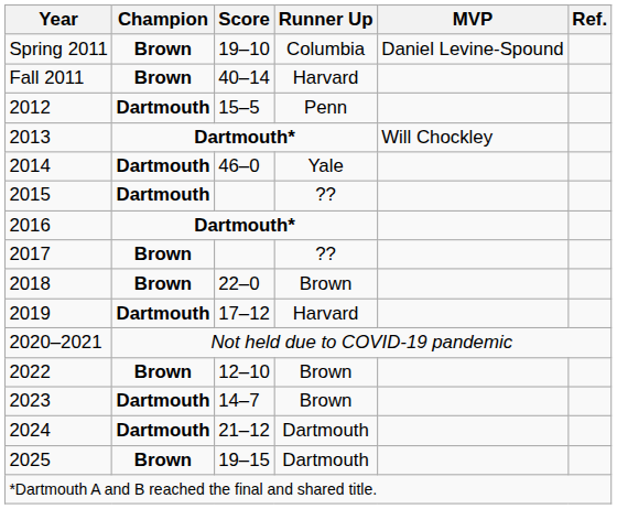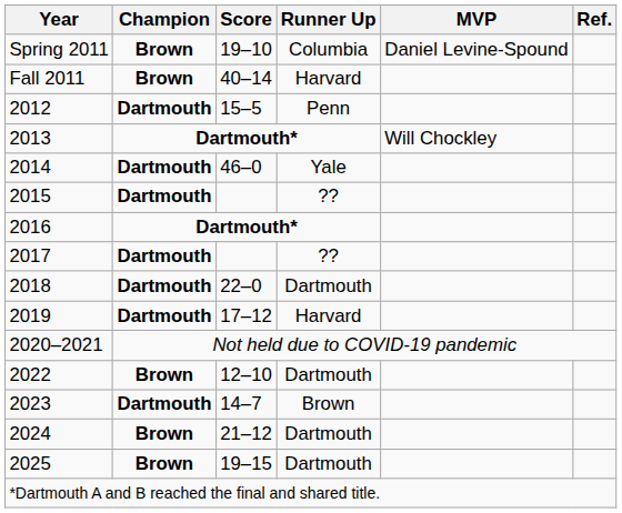 <table class=wikitable>
 <tr>
 <th>Year</th>
 <th>Champion</th>
 <th>Score</th>
 <th>Runner Up</th>
 <th>MVP</th>
 <th>Ref.</th>
 </tr>
 <tr>
 <td>Spring 2011</td>
 <td align=center><strong>Brown</strong></td>
 <td>19–10</td>
 <td align=center>Columbia</td>
 <td>Daniel Levine-Spound</td>
 <td></td>
 </tr>
 <tr>
 <td>Fall 2011</td>
 <td align=center><strong>Brown</strong></td>
 <td>40–14</td>
 <td align=center>Harvard</td>
 <td></td>
 <td></td>
 </tr>
 <tr>
 <td>2012</td>
 <td align=center><strong>Dartmouth</strong></td>
 <td>15–5</td>
 <td align=center>Penn</td>
 <td></td>
 <td></td>
 </tr>
 <tr>
 <td>2013</td>
 <td colspan=3 align=center><strong>Dartmouth*</strong></td>
 <td>Will Chockley</td>
 <td></td>
 </tr>
 <tr>
 <td>2014</td>
 <td align=center><strong>Dartmouth</strong></td>
 <td>46–0</td>
 <td align=center>Yale</td>
 <td></td>
 <td></td>
 </tr>
 <tr>
 <td>2015</td>
 <td align=center><strong>Dartmouth</strong></td>
 <td></td>
 <td align=center>??</td>
 <td></td>
 <td></td>
 </tr>
 <tr>
 <td>2016</td>
 <td colspan=3  align=center><strong>Dartmouth*</strong></td>
 <td></td>
 <td></td>
 </tr>
 <tr>
 <td>2017</td>
-<td align=center><strong>Brown</strong></td>
+<td align=center><strong>Dartmouth</strong></td>
 <td></td>
 <td align=center>??</td>
 <td></td>
 <td></td>
 </tr>
 <tr>
 <td>2018</td>
-<td align=center><strong>Brown</strong></td>
+<td align=center><strong>Dartmouth</strong></td>
 <td>22–0</td>
-<td align=center>Brown</td>
+<td align=center>Dartmouth</td>
 <td></td>
 <td></td>
 </tr>
 <tr>
 <td>2019</td>
 <td align=center><strong>Dartmouth</strong></td>
 <td>17–12</td>
 <td align=center>Harvard</td>
 <td></td>
 <td></td>
 </tr>
 <tr>
 <td>2020–2021</td>
 <td colspan=5 align=center><em>Not held due to COVID-19 pandemic</em></td>
 </tr>
 <tr>
 <td>2022</td>
 <td align=center><strong>Brown</strong></td>
 <td>12–10</td>
-<td align=center>Brown</td>
+<td align=center>Dartmouth</td>
 <td></td>
 <td></td>
 </tr>
 <tr>
 <td>2023</td>
 <td align=center><strong>Dartmouth</strong></td>
 <td>14–7</td>
 <td align=center>Brown</td>
 <td></td>
 <td></td>
 </tr>
 <tr>
 <td>2024</td>
-<td align=center><strong>Dartmouth</strong></td>
+<td align=center><strong>Brown</strong></td>
 <td>21–12</td>
 <td align=center>Dartmouth</td>
 <td></td>
 <td></td>
 </tr>
 <tr>
 <td>2025</td>
 <td align=center><strong>Brown</strong></td>
 <td>19–15</td>
 <td align=center>Dartmouth</td>
 <td></td>
 <td></td>
 </tr>
 <tr>
 <td colspan=6><small>*Dartmouth A and B reached the final and shared title.</small></td>
 </tr>
 </table>
